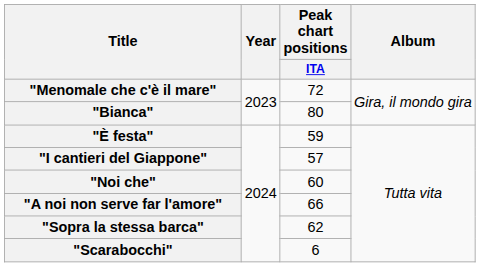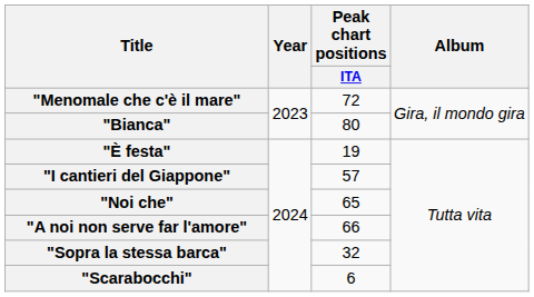 <table class="wikitable plainrowheaders" style="text-align:center;">
 <tr>
 <th scope="col" rowspan="2" style="width:16em;">Title</th>
 <th scope="col" rowspan="2" style="width:1em;">Year</th>
 <th scope="col">Peak chart positions</th>
 <th scope="col" rowspan="2">Album</th>
 </tr>
 <tr>
 <th scope="col" style="width:3em;font-size:85%;"><a href='#'>ITA</a><br></th>
 </tr>
 <tr>
 <th scope="row">"Menomale che c'è il mare"<br></th>
 <td rowspan="2">2023</td>
 <td>72<br></td>
 <td rowspan="2"><em>Gira, il mondo gira</em></td>
 </tr>
 <tr>
 <th scope="row">"Bianca"<br></th>
 <td>80</td>
 </tr>
 <tr>
 <th scope="row">"È festa"</th>
 <td rowspan="6">2024</td>
-<td>59</td>
+<td>19</td>
 <td rowspan="6"><em>Tutta vita</em></td>
 </tr>
 <tr>
 <th scope="row">"I cantieri del Giappone"</th>
 <td>57</td>
 </tr>
 <tr>
 <th scope="row">"Noi che"</th>
-<td>60</td>
+<td>65</td>
 </tr>
 <tr>
 <th scope="row">"A noi non serve far l'amore"</th>
 <td>66</td>
 </tr>
 <tr>
 <th scope="row">"Sopra la stessa barca"<br></th>
-<td>62</td>
+<td>32</td>
 </tr>
 <tr>
 <th scope="row">"Scarabocchi"</th>
 <td>6</td>
 </tr>
 </table>
